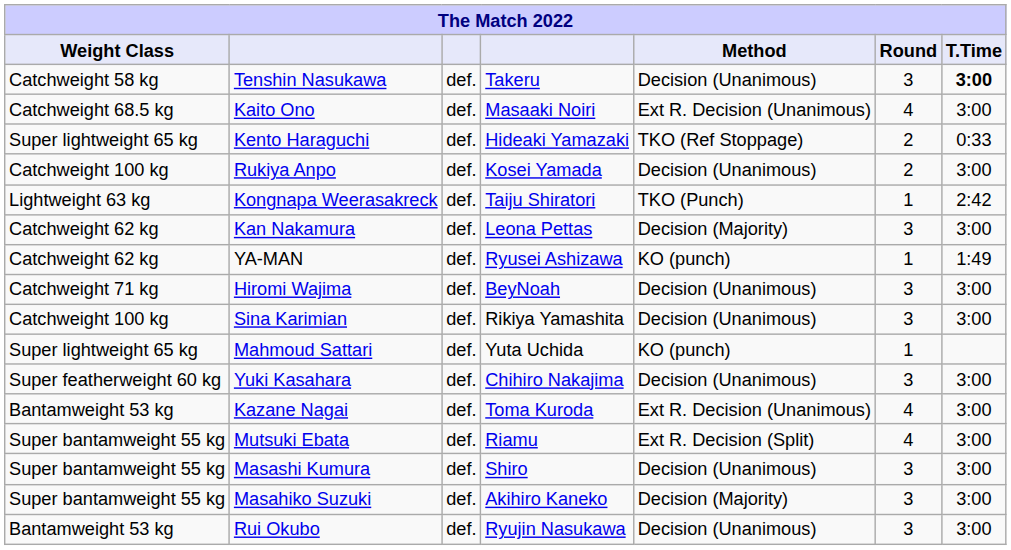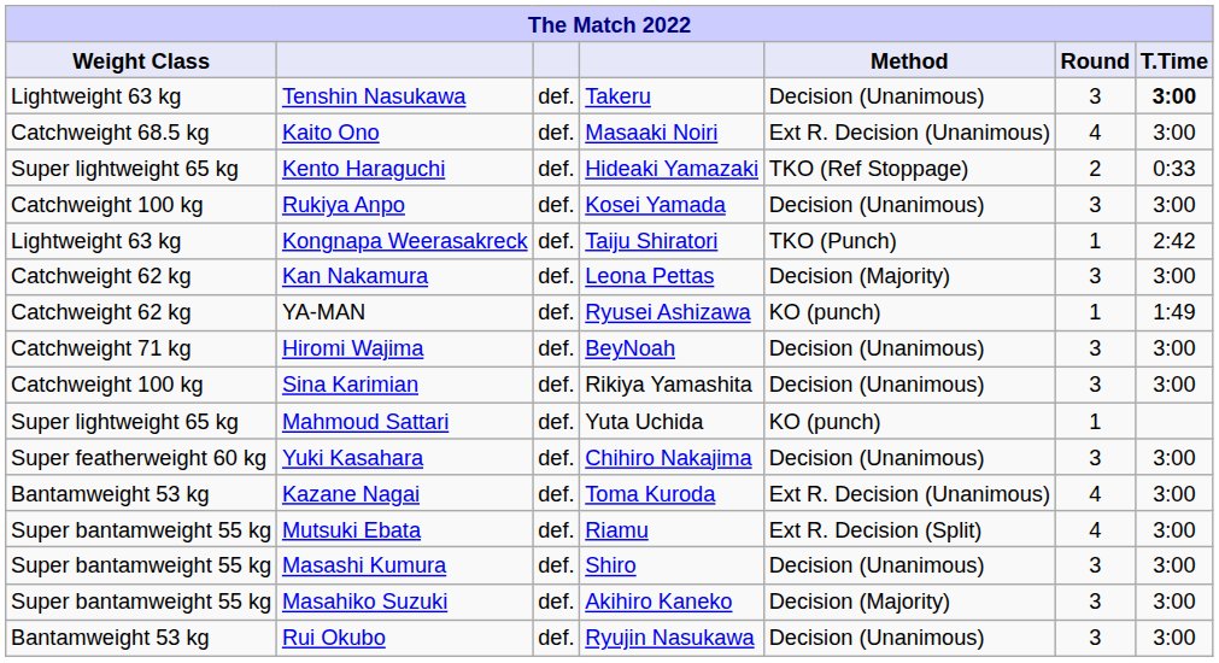 <table class="wikitable" style="font-size: 80%;">
 <tr>
 <th colspan="7" style="background-color: #ccf; color: #000080; text-align: center;"><strong>The Match 2022</strong></th>
 </tr>
 <tr>
 <th colspan="1" style="background-color: #E6E8FA; color: #000000; text-align: center;">Weight Class</th>
 <th colspan="1" style="background-color: #E6E8FA; color: #000000; text-align: center;"></th>
 <th colspan="1" style="background-color: #E6E8FA; color: #000000; text-align: center;"></th>
 <th colspan="1" style="background-color: #E6E8FA; color: #000000; text-align: center;"></th>
 <th colspan="1" style="background-color: #E6E8FA; color: #000000; text-align: center;">Method</th>
 <th colspan="1" style="background-color: #E6E8FA; color: #000000; text-align: center;">Round</th>
 <th colspan="1" style="background-color: #E6E8FA; color: #000000; text-align: center;">T.Time</th>
 </tr>
 <tr>
-<td>Catchweight 58 kg</td>
+<td>Lightweight 63 kg</td>
 <td> <a href='#'>Tenshin Nasukawa</a></td>
 <td align="center">def.</td>
 <td> <a href='#'>Takeru</a></td>
 <td>Decision (Unanimous)</td>
 <td align="center">3</td>
 <td align="center"><strong>3:00</strong></td>
 </tr>
 <tr>
 <td>Catchweight 68.5 kg</td>
 <td> <a href='#'>Kaito Ono</a></td>
 <td align="center">def.</td>
 <td> <a href='#'>Masaaki Noiri</a></td>
 <td>Ext R. Decision (Unanimous)</td>
 <td align="center">4</td>
 <td align="center">3:00</td>
 </tr>
 <tr>
 <td>Super lightweight 65 kg</td>
 <td> <a href='#'>Kento Haraguchi</a></td>
 <td align="center">def.</td>
 <td> <a href='#'>Hideaki Yamazaki</a></td>
 <td>TKO (Ref Stoppage)</td>
 <td align="center">2</td>
 <td align="center">0:33</td>
 </tr>
 <tr>
 <td>Catchweight 100 kg</td>
 <td> <a href='#'>Rukiya Anpo</a></td>
 <td align="center">def.</td>
 <td> <a href='#'>Kosei Yamada</a></td>
 <td>Decision (Unanimous)</td>
-<td align="center">2</td>
+<td align="center">3</td>
 <td align="center">3:00</td>
 </tr>
 <tr>
 <td>Lightweight 63 kg</td>
 <td> <a href='#'>Kongnapa Weerasakreck</a></td>
 <td align="center">def.</td>
 <td> <a href='#'>Taiju Shiratori</a></td>
 <td>TKO (Punch)</td>
 <td align="center">1</td>
 <td align="center">2:42</td>
 </tr>
 <tr>
 <td>Catchweight 62 kg</td>
 <td> <a href='#'>Kan Nakamura</a></td>
 <td align="center">def.</td>
 <td> <a href='#'>Leona Pettas</a></td>
 <td>Decision (Majority)</td>
 <td align="center">3</td>
 <td align="center">3:00</td>
 </tr>
 <tr>
 <td>Catchweight 62 kg</td>
 <td> YA-MAN</td>
 <td align="center">def.</td>
 <td> <a href='#'>Ryusei Ashizawa</a></td>
 <td>KO (punch)</td>
 <td align="center">1</td>
 <td align="center">1:49</td>
 </tr>
 <tr>
 <td>Catchweight 71 kg</td>
 <td> <a href='#'>Hiromi Wajima</a></td>
 <td align="center">def.</td>
 <td> <a href='#'>BeyNoah</a></td>
 <td>Decision (Unanimous)</td>
 <td align="center">3</td>
 <td align="center">3:00</td>
 </tr>
 <tr>
 <td>Catchweight 100 kg</td>
 <td> <a href='#'>Sina Karimian</a></td>
 <td align="center">def.</td>
 <td> Rikiya Yamashita</td>
 <td>Decision (Unanimous)</td>
 <td align="center">3</td>
 <td align="center">3:00</td>
 </tr>
 <tr>
 <td>Super lightweight 65 kg</td>
 <td> <a href='#'>Mahmoud Sattari</a></td>
 <td align="center">def.</td>
 <td> Yuta Uchida</td>
 <td>KO (punch)</td>
 <td align="center">1</td>
 <td align="center"></td>
 </tr>
 <tr>
 <td>Super featherweight 60 kg</td>
 <td> <a href='#'>Yuki Kasahara</a></td>
 <td align="center">def.</td>
 <td> <a href='#'>Chihiro Nakajima</a></td>
 <td>Decision (Unanimous)</td>
 <td align="center">3</td>
 <td align="center">3:00</td>
 </tr>
 <tr>
 <td>Bantamweight 53 kg</td>
 <td> <a href='#'>Kazane Nagai</a></td>
 <td align="center">def.</td>
 <td> <a href='#'>Toma Kuroda</a></td>
 <td>Ext R. Decision (Unanimous)</td>
 <td align="center">4</td>
 <td align="center">3:00</td>
 </tr>
 <tr>
 <td>Super bantamweight 55 kg</td>
 <td> <a href='#'>Mutsuki Ebata</a></td>
 <td align="center">def.</td>
 <td> <a href='#'>Riamu</a></td>
 <td>Ext R. Decision (Split)</td>
 <td align="center">4</td>
 <td align="center">3:00</td>
 </tr>
 <tr>
 <td>Super bantamweight 55 kg</td>
 <td> <a href='#'>Masashi Kumura</a></td>
 <td align="center">def.</td>
 <td> <a href='#'>Shiro</a></td>
 <td>Decision (Unanimous)</td>
 <td align="center">3</td>
 <td align="center">3:00</td>
 </tr>
 <tr>
 <td>Super bantamweight 55 kg</td>
 <td> <a href='#'>Masahiko Suzuki</a></td>
 <td align="center">def.</td>
 <td> <a href='#'>Akihiro Kaneko</a></td>
 <td>Decision (Majority)</td>
 <td align="center">3</td>
 <td align="center">3:00</td>
 </tr>
 <tr>
 <td>Bantamweight 53 kg</td>
 <td> <a href='#'>Rui Okubo</a></td>
 <td align="center">def.</td>
 <td> <a href='#'>Ryujin Nasukawa</a></td>
 <td>Decision (Unanimous)</td>
 <td align="center">3</td>
 <td align="center">3:00</td>
 </tr>
 </table>
